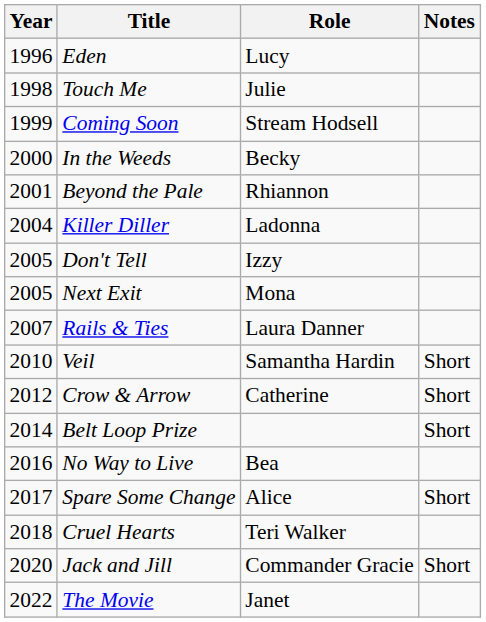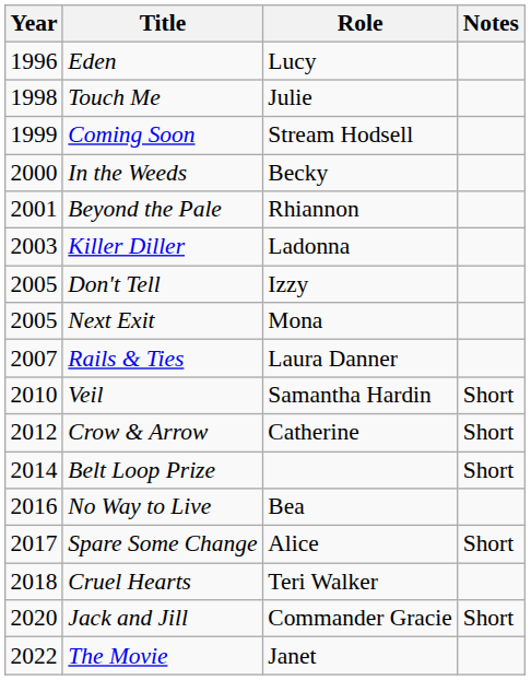 <table class="wikitable sortable">
 <tr>
 <th>Year</th>
 <th>Title</th>
 <th>Role</th>
 <th class="unsortable">Notes</th>
 </tr>
 <tr>
 <td>1996</td>
 <td><em>Eden</em></td>
 <td>Lucy</td>
 <td></td>
 </tr>
 <tr>
 <td>1998</td>
 <td><em>Touch Me</em></td>
 <td>Julie</td>
 <td></td>
 </tr>
 <tr>
 <td>1999</td>
 <td><em><a href='#'>Coming Soon</a></em></td>
 <td>Stream Hodsell</td>
 <td></td>
 </tr>
 <tr>
 <td>2000</td>
 <td><em>In the Weeds</em></td>
 <td>Becky</td>
 <td></td>
 </tr>
 <tr>
 <td>2001</td>
 <td><em>Beyond the Pale</em></td>
 <td>Rhiannon</td>
 <td></td>
 </tr>
 <tr>
-<td>2004</td>
+<td>2003</td>
 <td><em><a href='#'>Killer Diller</a></em></td>
 <td>Ladonna</td>
 <td></td>
 </tr>
 <tr>
 <td>2005</td>
 <td><em>Don't Tell</em></td>
 <td>Izzy</td>
 <td></td>
 </tr>
 <tr>
 <td>2005</td>
 <td><em>Next Exit</em></td>
 <td>Mona</td>
 <td></td>
 </tr>
 <tr>
 <td>2007</td>
 <td><em><a href='#'>Rails & Ties</a></em></td>
 <td>Laura Danner</td>
 <td></td>
 </tr>
 <tr>
 <td>2010</td>
 <td><em>Veil</em></td>
 <td>Samantha Hardin</td>
 <td>Short</td>
 </tr>
 <tr>
 <td>2012</td>
 <td><em>Crow & Arrow</em></td>
 <td>Catherine</td>
 <td>Short</td>
 </tr>
 <tr>
 <td>2014</td>
 <td><em>Belt Loop Prize</em></td>
 <td></td>
 <td>Short</td>
 </tr>
 <tr>
 <td>2016</td>
 <td><em>No Way to Live</em></td>
 <td>Bea</td>
 <td></td>
 </tr>
 <tr>
 <td>2017</td>
 <td><em>Spare Some Change</em></td>
 <td>Alice</td>
 <td>Short</td>
 </tr>
 <tr>
 <td>2018</td>
 <td><em>Cruel Hearts</em></td>
 <td>Teri Walker</td>
 <td></td>
 </tr>
 <tr>
 <td>2020</td>
 <td><em>Jack and Jill</em></td>
 <td>Commander Gracie</td>
 <td>Short</td>
 </tr>
 <tr>
 <td>2022</td>
 <td><em><a href='#'>The Movie</a></em></td>
 <td>Janet</td>
 </tr>
 </table>
